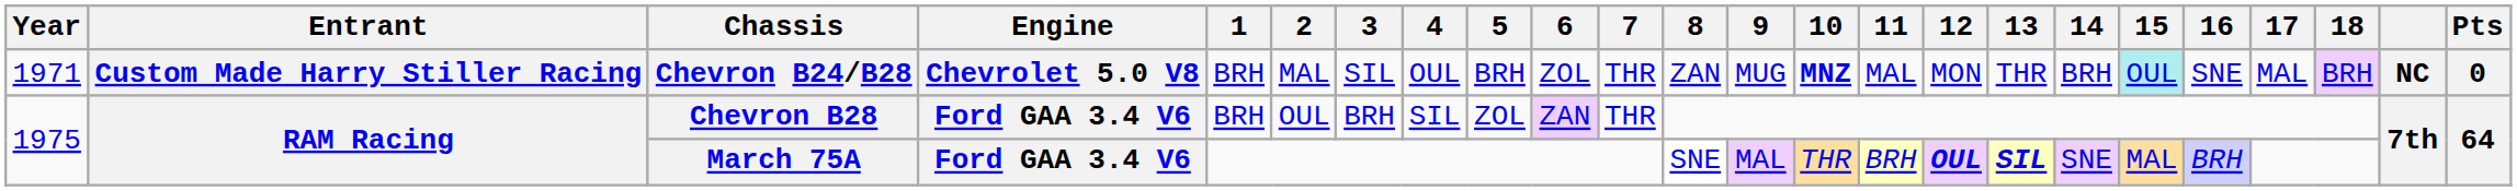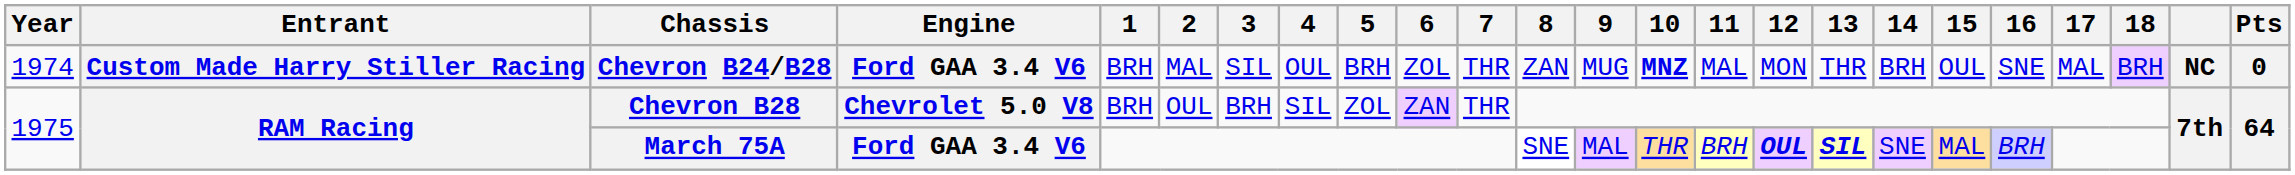 <table class="wikitable" style="text-align:center; font-size:85%">
 <tr>
 <th>Year</th>
 <th>Entrant</th>
 <th>Chassis</th>
 <th>Engine</th>
 <th>1</th>
 <th>2</th>
 <th>3</th>
 <th>4</th>
 <th>5</th>
 <th>6</th>
 <th>7</th>
 <th>8</th>
 <th>9</th>
 <th>10</th>
 <th>11</th>
 <th>12</th>
 <th>13</th>
 <th>14</th>
 <th>15</th>
 <th>16</th>
 <th>17</th>
 <th>18</th>
 <th></th>
 <th>Pts</th>
 </tr>
 <tr>
-<td><a href='#'>1971</a></td>
+<td><a href='#'>1974</a></td>
 <th nowrap><a href='#'>Custom Made Harry Stiller Racing</a></th>
 <th nowrap><a href='#'>Chevron</a> <a href='#'>B24</a>/<a href='#'>B28</a></th>
-<th nowrap><a href='#'>Chevrolet</a> 5.0 <a href='#'>V8</a></th>
+<th nowrap><a href='#'>Ford</a> GAA 3.4 <a href='#'>V6</a></th>
 <td><a href='#'>BRH</a></td>
 <td><a href='#'>MAL</a></td>
 <td><a href='#'>SIL</a></td>
 <td><a href='#'>OUL</a></td>
 <td><a href='#'>BRH</a></td>
 <td><a href='#'>ZOL</a></td>
 <td><a href='#'>THR</a></td>
 <td><a href='#'>ZAN</a></td>
 <td><a href='#'>MUG</a></td>
 <td><strong><a href='#'>MNZ</a></strong></td>
 <td><a href='#'>MAL</a></td>
 <td><a href='#'>MON</a></td>
 <td><a href='#'>THR</a></td>
 <td><a href='#'>BRH</a></td>
-<td style="background: paleturquoise;"><a href='#'>OUL</a></td>
+<td><a href='#'>OUL</a></td>
 <td><a href='#'>SNE</a></td>
 <td><a href='#'>MAL</a></td>
 <td style="background:#EFCFFF;"><a href='#'>BRH</a><br></td>
 <th>NC</th>
 <th>0</th>
 </tr>
 <tr>
 <td rowspan=2><a href='#'>1975</a></td>
 <th rowspan=2 nowrap><a href='#'>RAM Racing</a></th>
 <th nowrap><a href='#'>Chevron B28</a></th>
-<th nowrap><a href='#'>Ford</a> GAA 3.4 <a href='#'>V6</a></th>
+<th nowrap><a href='#'>Chevrolet</a> 5.0 <a href='#'>V8</a></th>
 <td><a href='#'>BRH</a></td>
 <td><a href='#'>OUL</a></td>
 <td><a href='#'>BRH</a></td>
 <td><a href='#'>SIL</a></td>
 <td><a href='#'>ZOL</a></td>
 <td style="background:#EFCFFF;"><a href='#'>ZAN</a><br></td>
 <td><a href='#'>THR</a></td>
 <td colspan=11></td>
 <th rowspan=2>7th</th>
 <th rowspan=2>64</th>
 </tr>
 <tr>
 <th nowrap><a href='#'>March 75A</a></th>
 <th nowrap><a href='#'>Ford</a> GAA 3.4 <a href='#'>V6</a></th>
 <td colspan=7></td>
 <td style="background:#FFFFFF;"><a href='#'>SNE</a><br></td>
 <td style="background:#EFCFFF;"><a href='#'>MAL</a><br></td>
 <td style="background:#FFDF9F;"><em><a href='#'>THR</a></em><br></td>
 <td style="background:#FFFFBF;"><em><a href='#'>BRH</a></em><br></td>
 <td style="background:#EFCFFF;"><strong><em><a href='#'>OUL</a></em></strong><br></td>
 <td style="background:#FFFFBF;"><strong><em><a href='#'>SIL</a></em></strong><br></td>
 <td style="background:#EFCFFF;"><a href='#'>SNE</a><br></td>
 <td style="background:#FFDF9F;"><a href='#'>MAL</a><br></td>
 <td style="background:#CFCFFF;"><em><a href='#'>BRH</a></em><br></td>
 <td colspan=2></td>
 </tr>
 </table>
